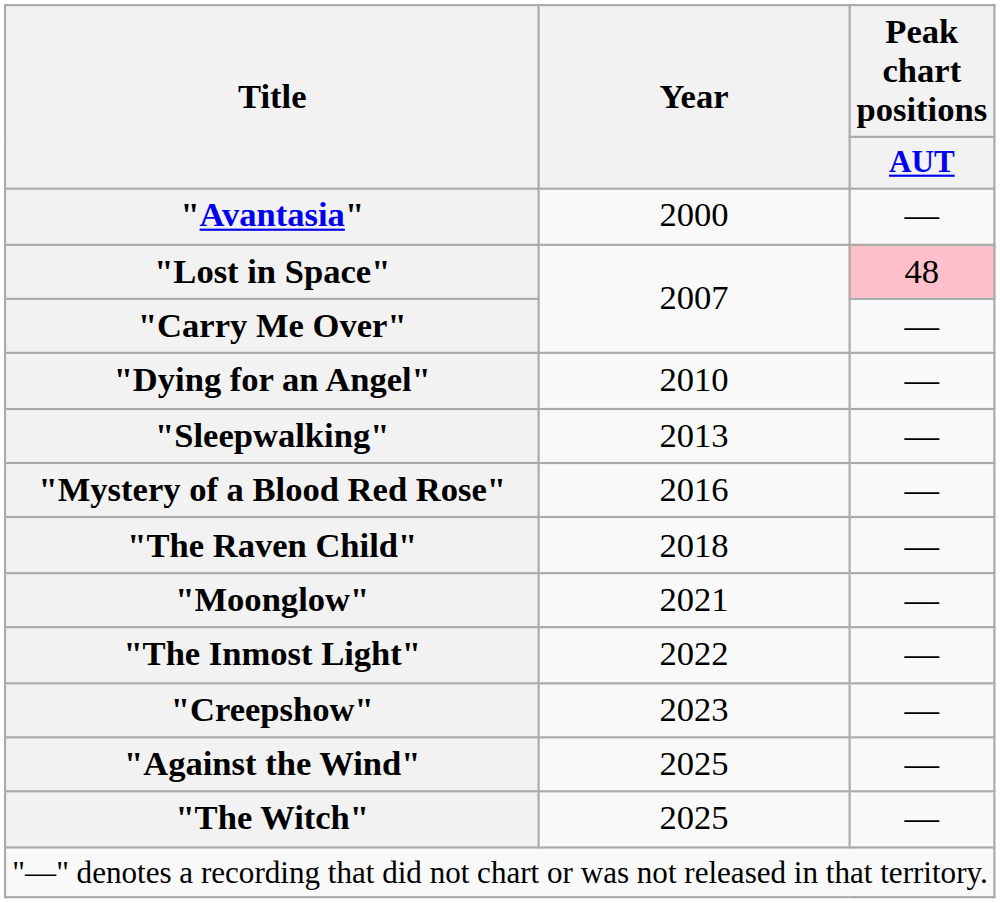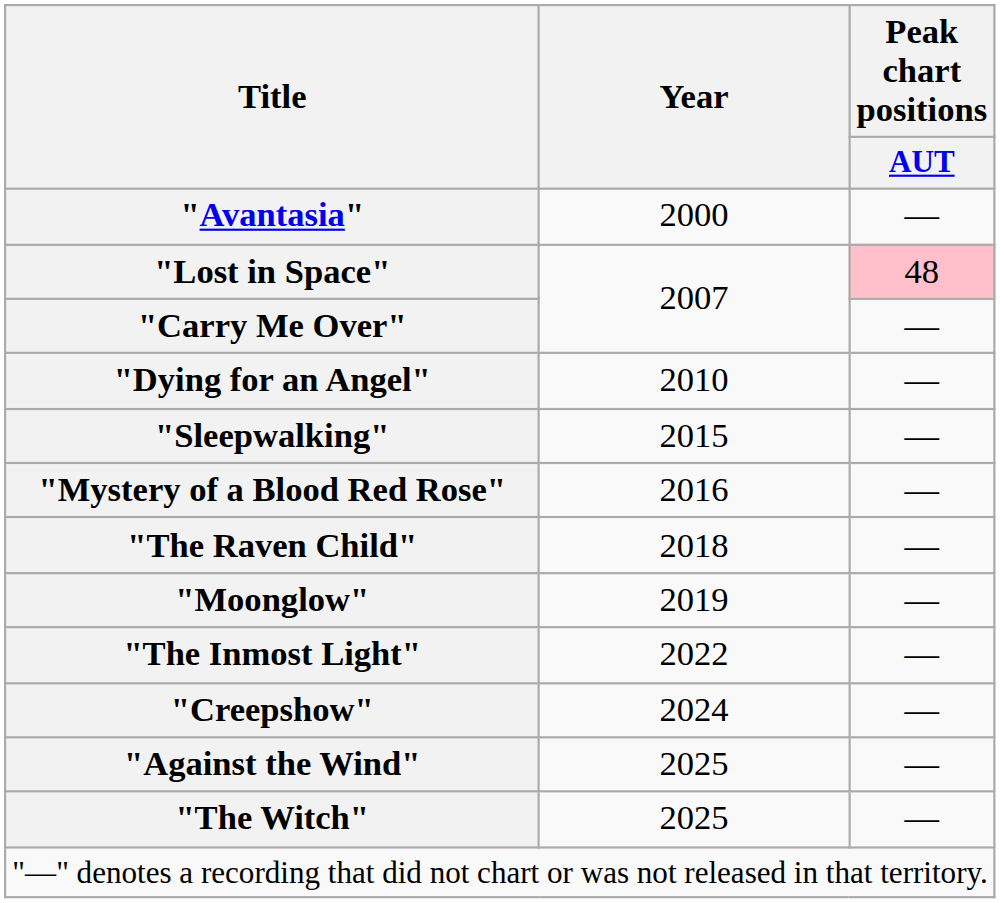 <table class="wikitable plainrowheaders" style="text-align:center;">
 <tr>
 <th scope="col" rowspan="2" style="width:15em;">Title</th>
 <th scope="col" rowspan="2">Year</th>
 <th scope="col">Peak chart positions</th>
 </tr>
 <tr>
 <th scope="col" style="width:3em;font-size:90%;"><a href='#'>AUT</a><br></th>
 </tr>
 <tr>
 <th scope="row">"<a href='#'>Avantasia</a>"</th>
 <td>2000</td>
 <td style="text-align:center;">—</td>
 </tr>
 <tr>
 <th scope="row">"Lost in Space"</th>
 <td rowspan="2">2007</td>
 <td style="background: pink; text-align:center;">48</td>
 </tr>
 <tr>
 <th scope="row">"Carry Me Over"</th>
 <td style="text-align:center;">—</td>
 </tr>
 <tr>
 <th scope="row">"Dying for an Angel"</th>
 <td>2010</td>
 <td style="text-align:center;">—</td>
 </tr>
 <tr>
 <th scope="row">"Sleepwalking"</th>
-<td>2013</td>
+<td>2015</td>
 <td style="text-align:center;">—</td>
 </tr>
 <tr>
 <th scope="row">"Mystery of a Blood Red Rose"</th>
 <td>2016</td>
 <td style="text-align:center;">—</td>
 </tr>
 <tr>
 <th scope="row">"The Raven Child"</th>
 <td>2018</td>
 <td style="text-align:center;">—</td>
 </tr>
 <tr>
 <th scope="row">"Moonglow"</th>
-<td>2021</td>
+<td>2019</td>
 <td style="text-align:center;">—</td>
 </tr>
 <tr>
 <th scope="row">"The Inmost Light"</th>
 <td>2022</td>
 <td style="text-align:center;">—</td>
 </tr>
 <tr>
 <th scope="row">"Creepshow"</th>
-<td>2023</td>
+<td>2024</td>
 <td style="text-align:center;">—</td>
 </tr>
 <tr>
 <th scope="row">"Against the Wind"</th>
 <td>2025</td>
 <td style="text-align:center;">—</td>
 </tr>
 <tr>
 <th scope="row">"The Witch"</th>
 <td>2025</td>
 <td style="text-align:center;">—</td>
 </tr>
 <tr>
 <td colspan="20" style="font-size:90%">"—" denotes a recording that did not chart or was not released in that territory.</td>
 </tr>
 </table>
